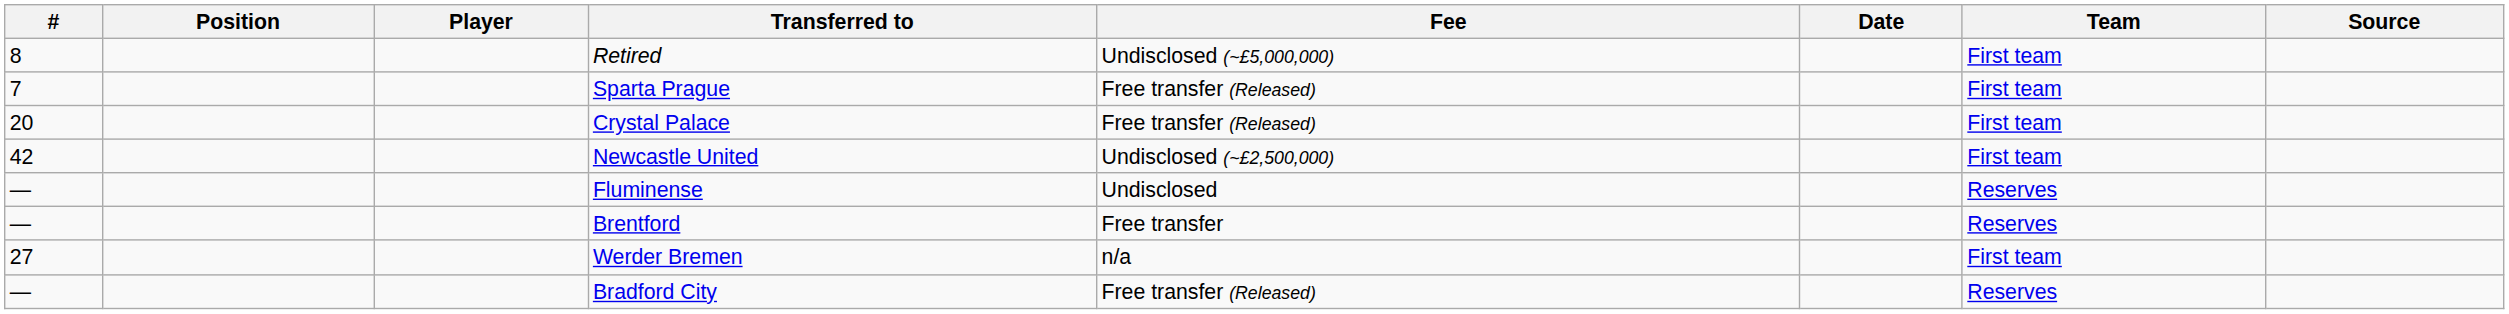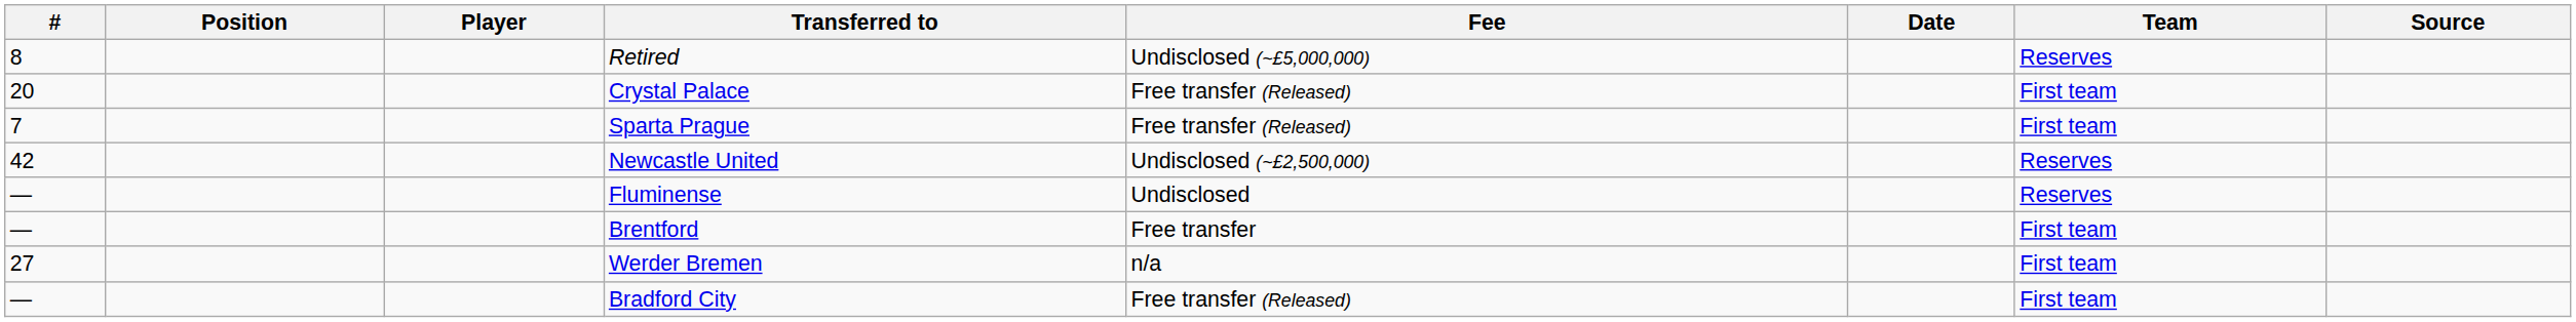 <table class="wikitable sortable" style="width:90%; text-align:center; font-size:95%; text-align:left;">
 <tr>
 <th>#</th>
 <th>Position</th>
 <th>Player</th>
 <th>Transferred to</th>
 <th>Fee</th>
 <th>Date</th>
 <th>Team</th>
 <th>Source</th>
 </tr>
 <tr>
 <td>8</td>
 <td></td>
 <td></td>
 <td><em>Retired</em></td>
 <td>Undisclosed <small><em>(~£5,000,000)</em></small></td>
 <td></td>
+<td><a href='#'>Reserves</a></td>
+<td></td>
+</tr>
+<tr>
+<td>20</td>
+<td></td>
+<td></td>
+<td> <a href='#'>Crystal Palace</a></td>
+<td>Free transfer <small><em>(Released)</em></small></td>
+<td></td>
 <td><a href='#'>First team</a></td>
 <td></td>
 </tr>
 <tr>
 <td>7</td>
 <td></td>
 <td></td>
 <td> <a href='#'>Sparta Prague</a></td>
 <td>Free transfer <small><em>(Released)</em></small></td>
 <td></td>
 <td><a href='#'>First team</a></td>
 <td></td>
 </tr>
-<tr>
-<td>20</td>
-<td></td>
-<td></td>
-<td> <a href='#'>Crystal Palace</a></td>
-<td>Free transfer <small><em>(Released)</em></small></td>
-<td></td>
-<td><a href='#'>First team</a></td>
-<td></td>
-</tr>
 <tr ->
 <td>42</td>
 <td></td>
 <td></td>
 <td> <a href='#'>Newcastle United</a></td>
 <td>Undisclosed <small><em>(~£2,500,000)</em></small></td>
 <td></td>
-<td><a href='#'>First team</a></td>
+<td><a href='#'>Reserves</a></td>
 <td></td>
 </tr>
 <tr>
 <td>—</td>
 <td></td>
 <td></td>
 <td> <a href='#'>Fluminense</a></td>
 <td>Undisclosed</td>
 <td></td>
 <td><a href='#'>Reserves</a></td>
 <td></td>
 </tr>
 <tr>
 <td>—</td>
 <td></td>
 <td></td>
 <td> <a href='#'>Brentford</a></td>
 <td>Free transfer</td>
 <td></td>
-<td><a href='#'>Reserves</a></td>
+<td><a href='#'>First team</a></td>
 <td></td>
 </tr>
 <tr>
 <td>27</td>
 <td></td>
 <td></td>
 <td> <a href='#'>Werder Bremen</a></td>
 <td>n/a</td>
 <td></td>
 <td><a href='#'>First team</a></td>
 <td></td>
 </tr>
 <tr>
 <td>—</td>
 <td></td>
 <td></td>
 <td> <a href='#'>Bradford City</a></td>
 <td>Free transfer <small><em>(Released)</em></small></td>
 <td></td>
-<td><a href='#'>Reserves</a></td>
+<td><a href='#'>First team</a></td>
 <td></td>
 </tr>
 </table>
